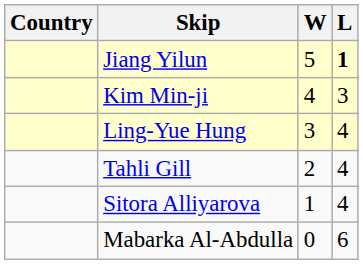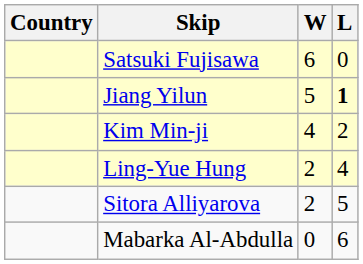 <table class=wikitable>
 <tr>
 <th>Country</th>
 <th>Skip</th>
 <th>W</th>
 <th>L</th>
+</tr>
+<tr bgcolor=#ffffcc>
+<td></td>
+<td><a href='#'>Satsuki Fujisawa</a></td>
+<td>6</td>
+<td>0</td>
 </tr>
 <tr bgcolor=#ffffcc>
 <td></td>
 <td><a href='#'>Jiang Yilun</a></td>
 <td>5</td>
 <td><strong>1</strong></td>
 </tr>
 <tr bgcolor=#ffffcc>
 <td></td>
 <td><a href='#'>Kim Min-ji</a></td>
 <td>4</td>
-<td>3</td>
+<td>2</td>
 </tr>
 <tr bgcolor=#ffffcc>
 <td></td>
 <td><a href='#'>Ling-Yue Hung</a></td>
-<td>3</td>
-<td>4</td>
-</tr>
-<tr>
-<td></td>
-<td><a href='#'>Tahli Gill</a></td>
 <td>2</td>
 <td>4</td>
 </tr>
 <tr>
 <td></td>
 <td><a href='#'>Sitora Alliyarova</a></td>
-<td>1</td>
-<td>4</td>
+<td>2</td>
+<td>5</td>
 </tr>
 <tr>
 <td></td>
 <td>Mabarka Al-Abdulla</td>
 <td>0</td>
 <td>6</td>
 </tr>
 </table>
